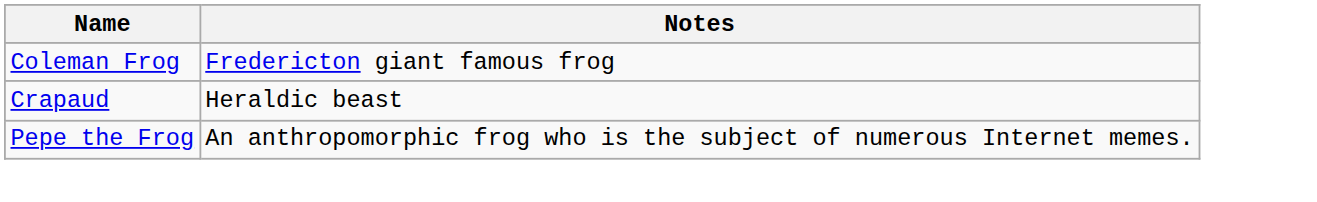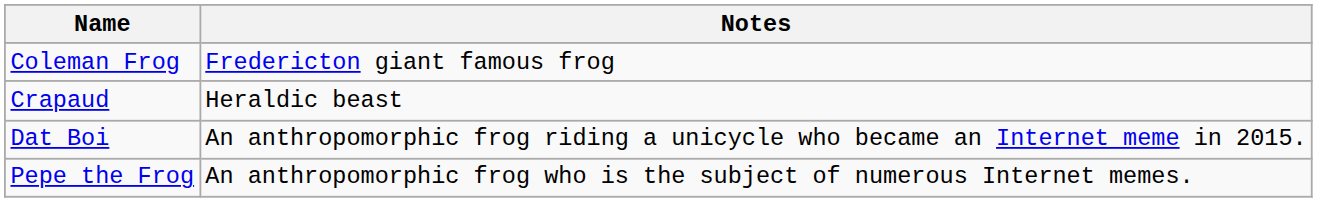 <table class="wikitable sortable">
 <tr>
 <th>Name</th>
 <th>Notes</th>
 </tr>
 <tr>
 <td><a href='#'>Coleman Frog</a></td>
 <td><a href='#'>Fredericton</a> giant famous frog</td>
 </tr>
 <tr>
 <td><a href='#'>Crapaud</a></td>
 <td>Heraldic beast</td>
 </tr>
 <tr>
+<td><a href='#'>Dat Boi</a></td>
+<td>An anthropomorphic frog riding a unicycle who became an <a href='#'>Internet meme</a> in 2015.</td>
+</tr>
+<tr>
 <td><a href='#'>Pepe the Frog</a></td>
 <td>An anthropomorphic frog who is the subject of numerous Internet memes.</td>
 </tr>
 </table>
